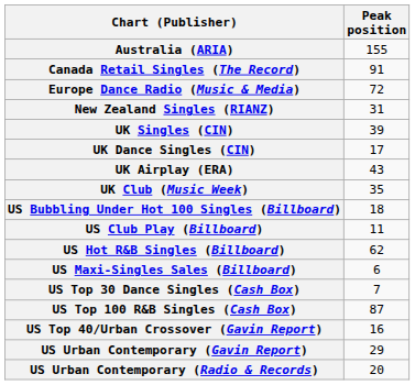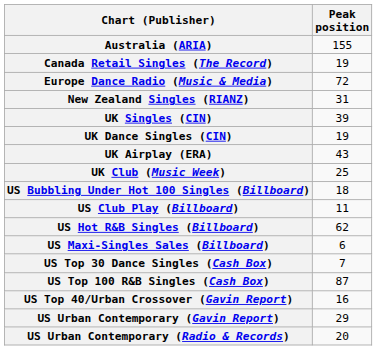 <table class="wikitable sortable plainrowheaders" style="text-align:center;">
 <tr>
 <th>Chart (Publisher)</th>
 <th>Peak<br>position</th>
 </tr>
 <tr>
 <th scope="row">Australia (<a href='#'>ARIA</a>)</th>
 <td>155</td>
 </tr>
 <tr>
 <th scope="row">Canada <a href='#'>Retail Singles</a> (<em><a href='#'>The Record</a></em>)</th>
-<td>91</td>
+<td>19</td>
 </tr>
 <tr>
 <th scope="row">Europe <a href='#'>Dance Radio</a> (<em><a href='#'>Music & Media</a></em>)</th>
 <td>72</td>
 </tr>
 <tr>
 <th scope="row">New Zealand <a href='#'>Singles</a> (<a href='#'>RIANZ</a>)</th>
 <td>31</td>
 </tr>
 <tr>
 <th scope="row">UK <a href='#'>Singles</a> (<a href='#'>CIN</a>)</th>
 <td>39</td>
 </tr>
 <tr>
 <th scope="row">UK Dance Singles (<a href='#'>CIN</a>)</th>
-<td>17</td>
+<td>19</td>
 </tr>
 <tr>
 <th scope="row">UK Airplay (ERA)</th>
 <td>43</td>
 </tr>
 <tr>
 <th scope="row">UK <a href='#'>Club</a> (<em><a href='#'>Music Week</a></em>)<br></th>
-<td>35</td>
+<td>25</td>
 </tr>
 <tr>
 <th scope="row">US <a href='#'>Bubbling Under Hot 100 Singles</a> (<em><a href='#'>Billboard</a></em>)</th>
 <td>18</td>
 </tr>
 <tr>
 <th scope="row">US <a href='#'>Club Play</a> (<em><a href='#'>Billboard</a></em>)</th>
 <td>11</td>
 </tr>
 <tr>
 <th scope="row">US <a href='#'>Hot R&B Singles</a> (<em><a href='#'>Billboard</a></em>)</th>
 <td>62</td>
 </tr>
 <tr>
 <th scope="row">US <a href='#'>Maxi-Singles Sales</a> (<em><a href='#'>Billboard</a></em>)</th>
 <td>6</td>
 </tr>
 <tr>
 <th scope="row">US Top 30 Dance Singles (<em><a href='#'>Cash Box</a></em>)</th>
 <td>7</td>
 </tr>
 <tr>
 <th scope="row">US Top 100 R&B Singles (<em><a href='#'>Cash Box</a></em>)</th>
 <td>87</td>
 </tr>
 <tr>
 <th scope="row">US Top 40/Urban Crossover (<em><a href='#'>Gavin Report</a></em>)</th>
 <td>16</td>
 </tr>
 <tr>
 <th scope="row">US Urban Contemporary (<em><a href='#'>Gavin Report</a></em>)</th>
 <td>29</td>
 </tr>
 <tr>
 <th scope="row">US Urban Contemporary (<em><a href='#'>Radio & Records</a></em>)</th>
 <td>20</td>
 </tr>
 </table>
